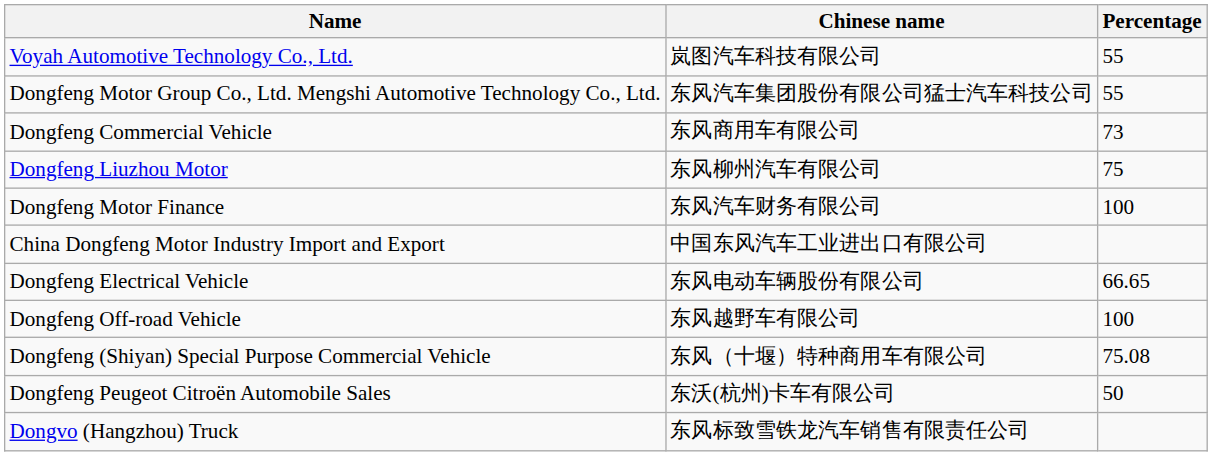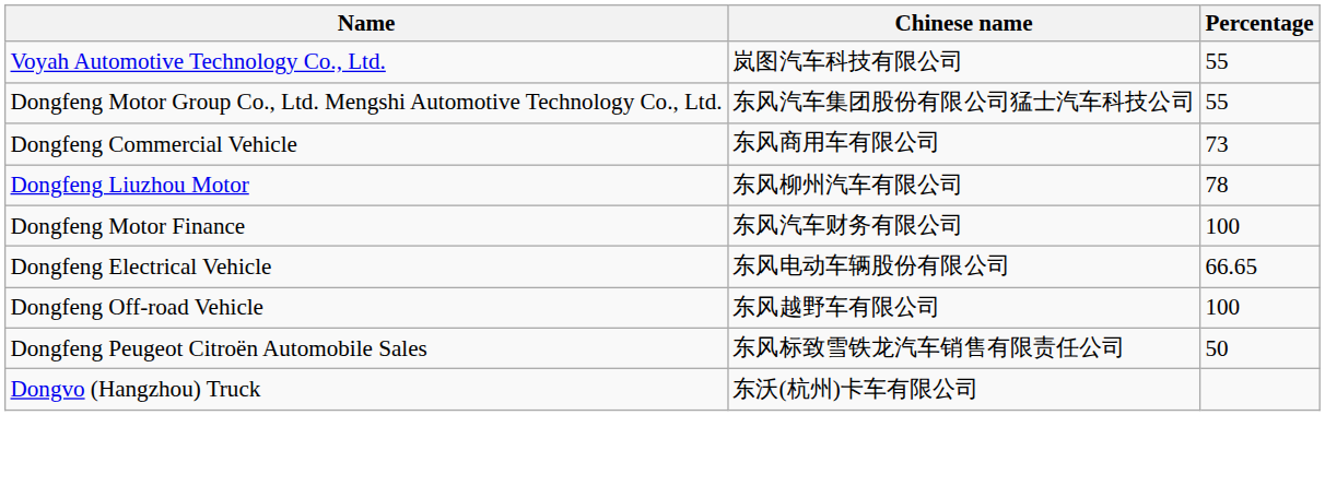 <table class="wikitable">
 <tr>
 <th>Name</th>
 <th>Chinese name</th>
 <th>Percentage</th>
 </tr>
 <tr>
 <td><a href='#'>Voyah Automotive Technology Co., Ltd.</a></td>
 <td>岚图汽车科技有限公司</td>
 <td>55</td>
 </tr>
 <tr>
 <td>Dongfeng Motor Group Co., Ltd. Mengshi Automotive Technology Co., Ltd.</td>
 <td>东风汽车集团股份有限公司猛士汽车科技公司</td>
 <td>55</td>
 </tr>
 <tr>
 <td>Dongfeng Commercial Vehicle</td>
 <td>东风商用车有限公司</td>
 <td>73</td>
 </tr>
 <tr>
 <td><a href='#'>Dongfeng Liuzhou Motor</a></td>
 <td>东风柳州汽车有限公司</td>
-<td>75</td>
+<td>78</td>
 </tr>
 <tr>
 <td>Dongfeng Motor Finance</td>
 <td>东风汽车财务有限公司</td>
 <td>100</td>
-</tr>
-<tr>
-<td>China Dongfeng Motor Industry Import and Export</td>
-<td>中国东风汽车工业进出口有限公司</td>
-<td></td>
 </tr>
 <tr>
 <td>Dongfeng Electrical Vehicle</td>
 <td>东风电动车辆股份有限公司</td>
 <td>66.65</td>
 </tr>
 <tr>
 <td>Dongfeng Off-road Vehicle</td>
 <td>东风越野车有限公司</td>
 <td>100</td>
 </tr>
 <tr>
-<td>Dongfeng (Shiyan) Special Purpose Commercial Vehicle</td>
-<td>东风（十堰）特种商用车有限公司</td>
-<td>75.08</td>
-</tr>
-<tr>
 <td>Dongfeng Peugeot Citroën Automobile Sales</td>
-<td>东沃(杭州)卡车有限公司</td>
+<td>东风标致雪铁龙汽车销售有限责任公司</td>
 <td>50</td>
 </tr>
 <tr>
 <td><a href='#'>Dongvo</a> (Hangzhou) Truck</td>
-<td>东风标致雪铁龙汽车销售有限责任公司</td>
+<td>东沃(杭州)卡车有限公司</td>
 <td></td>
 </tr>
 </table>
